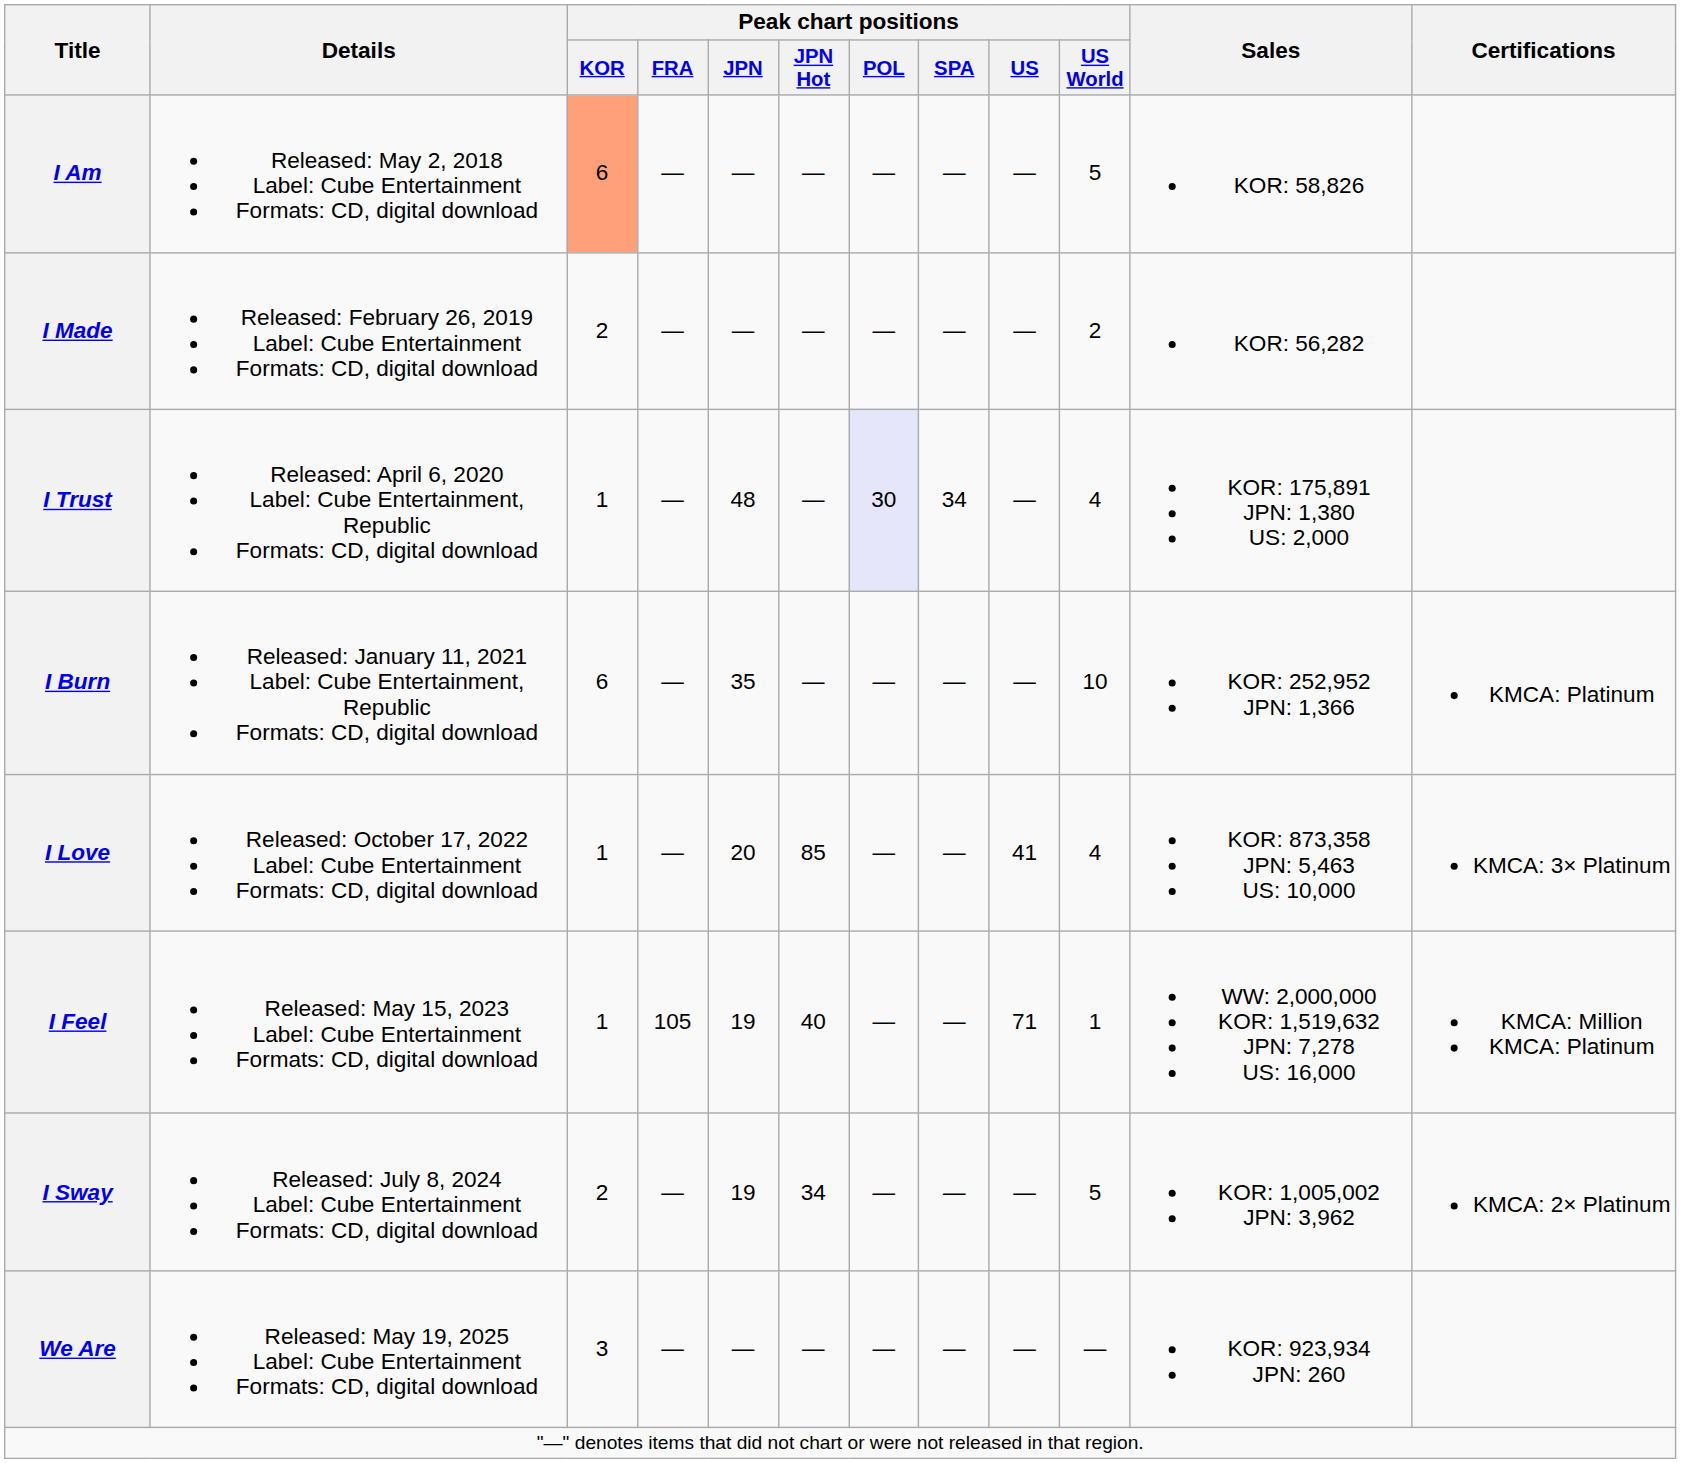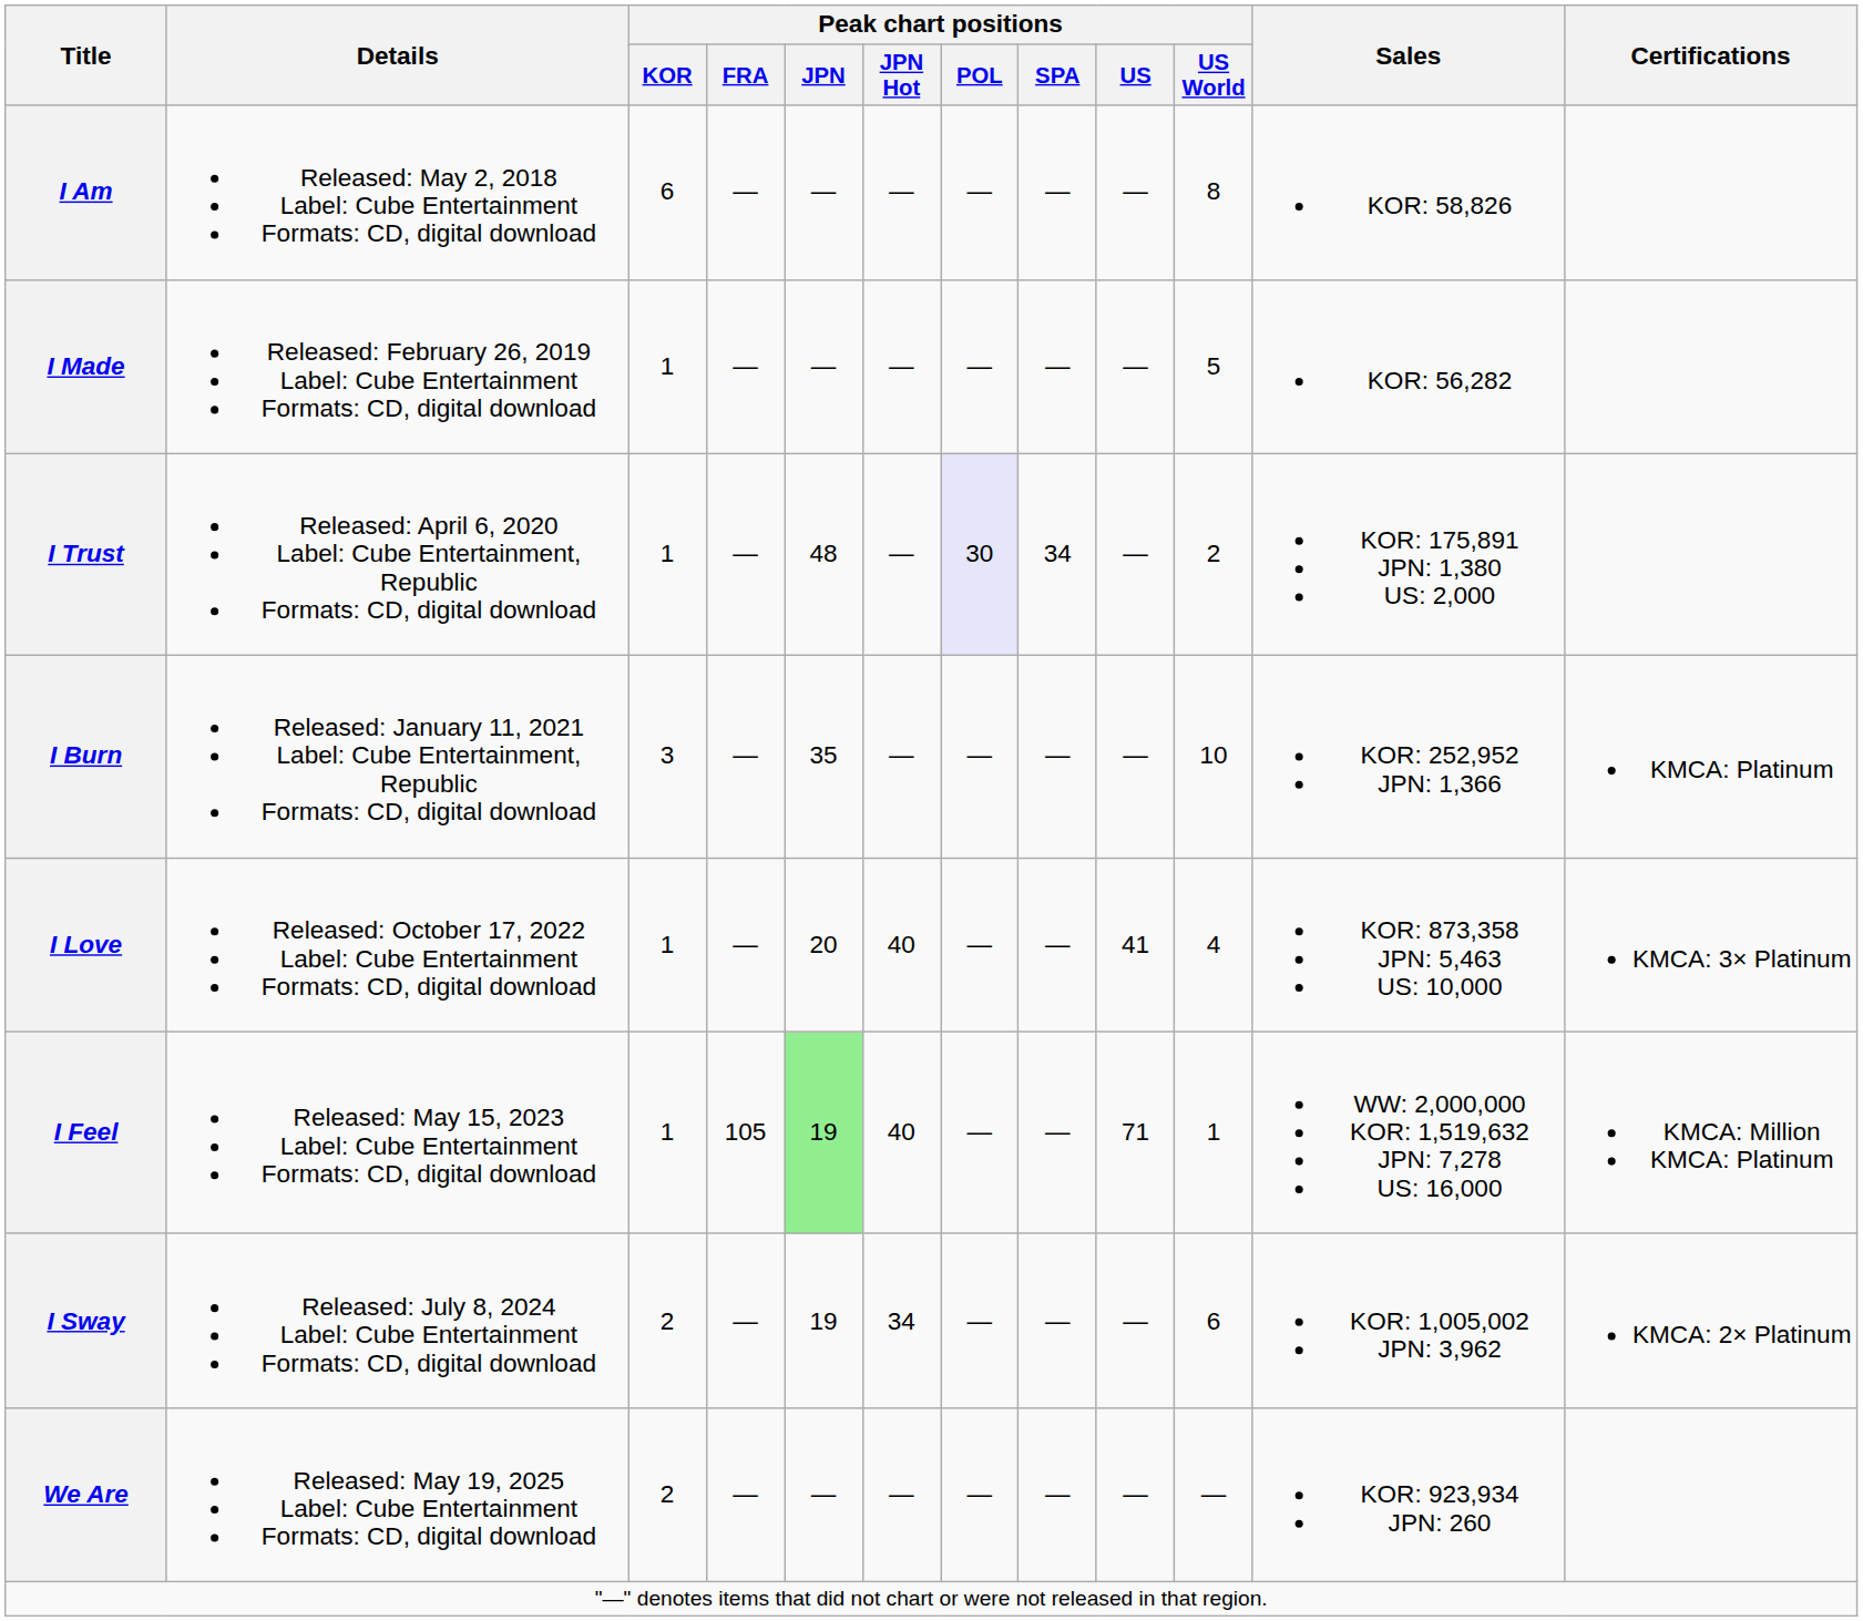 <table class="wikitable plainrowheaders" style="text-align:center">
 <tr>
 <th scope="col" rowspan="2" style="width:6em">Title</th>
 <th scope="col" rowspan="2" style="width:18em">Details</th>
 <th scope="col" colspan="8">Peak chart positions</th>
 <th scope="col" rowspan="2" style="width:12em">Sales</th>
 <th scope="col" rowspan="2">Certifications</th>
 </tr>
 <tr>
 <th scope="col" style="width:3em;font-size:90%"><a href='#'>KOR</a><br></th>
 <th scope="col" style="width:3em;font-size:90%"><a href='#'>FRA</a><br></th>
 <th scope="col" style="width:3em;font-size:90%"><a href='#'>JPN</a><br></th>
 <th scope="col" style="width:3em;font-size:90%"><a href='#'>JPN Hot</a><br></th>
 <th scope="col" style="width:3em;font-size:90%"><a href='#'>POL</a><br></th>
 <th scope="col" style="width:3em;font-size:90%"><a href='#'>SPA</a><br></th>
 <th scope="col" style="width:3em;font-size:90%"><a href='#'>US</a><br></th>
 <th scope="col" style="width:3em;font-size:90%"><a href='#'>US World</a><br></th>
 </tr>
 <tr>
 <th scope="row"><em><a href='#'>I Am</a></em></th>
 <td><br><ul><li>Released: May 2, 2018</li><li>Label: Cube Entertainment</li><li>Formats: CD, digital download</li></ul></td>
-<td style="background: lightsalmon;">6</td>
+<td>6</td>
+<td>—</td>
+<td>—</td>
+<td>—</td>
+<td>—</td>
+<td>—</td>
+<td>—</td>
+<td>8</td>
+<td><br><ul><li>KOR: 58,826</li></ul></td>
+<td></td>
+</tr>
+<tr>
+<th scope="row"><em><a href='#'>I Made</a></em></th>
+<td><br><ul><li>Released: February 26, 2019</li><li>Label: Cube Entertainment</li><li>Formats: CD, digital download</li></ul></td>
+<td>1</td>
 <td>—</td>
 <td>—</td>
 <td>—</td>
 <td>—</td>
 <td>—</td>
 <td>—</td>
 <td>5</td>
-<td><br><ul><li>KOR: 58,826</li></ul></td>
-<td></td>
-</tr>
-<tr>
-<th scope="row"><em><a href='#'>I Made</a></em></th>
-<td><br><ul><li>Released: February 26, 2019</li><li>Label: Cube Entertainment</li><li>Formats: CD, digital download</li></ul></td>
-<td>2</td>
-<td>—</td>
-<td>—</td>
-<td>—</td>
-<td>—</td>
-<td>—</td>
-<td>—</td>
-<td>2</td>
 <td><br><ul><li>KOR: 56,282</li></ul></td>
 <td></td>
 </tr>
 <tr>
 <th scope="row"><em><a href='#'>I Trust</a></em></th>
 <td><br><ul><li>Released: April 6, 2020</li><li>Label: Cube Entertainment, Republic</li><li>Formats: CD, digital download</li></ul></td>
 <td>1</td>
 <td>—</td>
 <td>48</td>
 <td>—</td>
 <td style="background: lavender;">30</td>
 <td>34</td>
 <td>—</td>
-<td>4</td>
+<td>2</td>
 <td><br><ul><li>KOR: 175,891</li><li>JPN: 1,380</li><li>US: 2,000</li></ul></td>
 <td></td>
 </tr>
 <tr>
 <th scope="row"><em><a href='#'>I Burn</a></em></th>
 <td><br><ul><li>Released: January 11, 2021</li><li>Label: Cube Entertainment, Republic</li><li>Formats: CD, digital download</li></ul></td>
-<td>6</td>
+<td>3</td>
 <td>—</td>
 <td>35</td>
 <td>—</td>
 <td>—</td>
 <td>—</td>
 <td>—</td>
 <td>10</td>
 <td><br><ul><li>KOR: 252,952</li><li>JPN: 1,366</li></ul></td>
 <td><br><ul><li>KMCA: Platinum</li></ul></td>
 </tr>
 <tr>
 <th scope="row"><em><a href='#'>I Love</a></em></th>
 <td><br><ul><li>Released: October 17, 2022</li><li>Label: Cube Entertainment</li><li>Formats: CD, digital download</li></ul></td>
 <td>1</td>
 <td>—</td>
 <td>20</td>
-<td>85</td>
+<td>40</td>
 <td>—</td>
 <td>—</td>
 <td>41</td>
 <td>4</td>
 <td><br><ul><li>KOR: 873,358</li><li>JPN: 5,463</li><li>US: 10,000</li></ul></td>
 <td><br><ul><li>KMCA: 3× Platinum</li></ul></td>
 </tr>
 <tr>
 <th scope="row"><em><a href='#'>I Feel</a></em></th>
 <td><br><ul><li>Released: May 15, 2023</li><li>Label: Cube Entertainment</li><li>Formats: CD, digital download</li></ul></td>
 <td>1</td>
 <td>105</td>
-<td>19</td>
+<td style="background: lightgreen;">19</td>
 <td>40</td>
 <td>—</td>
 <td>—</td>
 <td>71</td>
 <td>1</td>
 <td><br><ul><li>WW: 2,000,000</li><li>KOR: 1,519,632</li><li>JPN: 7,278</li><li>US: 16,000</li></ul></td>
 <td><br><ul><li>KMCA: Million</li><li>KMCA: Platinum </li></ul></td>
 </tr>
 <tr>
 <th scope="row"><em><a href='#'>I Sway</a></em></th>
 <td><br><ul><li>Released: July 8, 2024</li><li>Label: Cube Entertainment</li><li>Formats: CD, digital download</li></ul></td>
 <td>2</td>
 <td>—</td>
 <td>19</td>
 <td>34</td>
 <td>—</td>
 <td>—</td>
 <td>—</td>
-<td>5</td>
+<td>6</td>
 <td><br><ul><li>KOR: 1,005,002</li><li>JPN: 3,962</li></ul></td>
 <td><br><ul><li>KMCA: 2× Platinum</li></ul></td>
 </tr>
 <tr>
 <th scope="row"><em><a href='#'>We Are</a></em></th>
 <td><br><ul><li>Released: May 19, 2025</li><li>Label: Cube Entertainment</li><li>Formats: CD, digital download</li></ul></td>
-<td>3</td>
+<td>2</td>
 <td>—</td>
 <td>—</td>
 <td>—</td>
 <td>—</td>
 <td>—</td>
 <td>—</td>
 <td>—</td>
 <td><br><ul><li>KOR: 923,934</li><li>JPN: 260 </li></ul></td>
 <td></td>
 </tr>
 <tr>
 <td colspan="13" style="font-size:85%">"—" denotes items that did not chart or were not released in that region.</td>
 </tr>
 </table>
